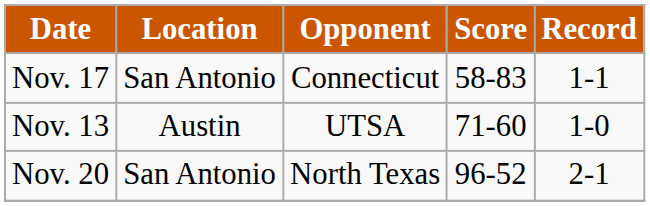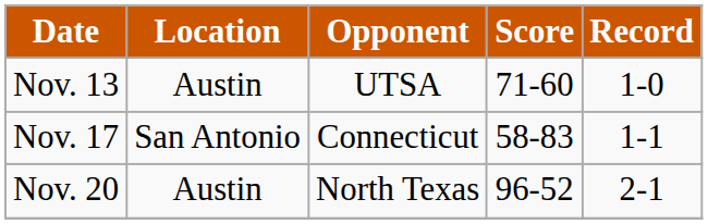 <table class="wikitable" style="text-align:center">
 <tr>
 <th style="background:#CC5500;color:#FFFFFF;">Date</th>
 <th style="background:#CC5500;color:#FFFFFF;">Location</th>
 <th style="background:#CC5500;color:#FFFFFF;">Opponent</th>
 <th style="background:#CC5500;color:#FFFFFF;">Score</th>
 <th style="background:#CC5500;color:#FFFFFF;">Record</th>
 </tr>
 <tr>
+<td>Nov. 13</td>
+<td>Austin</td>
+<td>UTSA</td>
+<td>71-60</td>
+<td>1-0</td>
+</tr>
+<tr>
 <td>Nov. 17</td>
 <td>San Antonio</td>
 <td>Connecticut</td>
 <td>58-83</td>
 <td>1-1</td>
 </tr>
 <tr>
-<td>Nov. 13</td>
+<td>Nov. 20</td>
 <td>Austin</td>
-<td>UTSA</td>
-<td>71-60</td>
-<td>1-0</td>
-</tr>
-<tr>
-<td>Nov. 20</td>
-<td>San Antonio</td>
 <td>North Texas</td>
 <td>96-52</td>
 <td>2-1</td>
 </tr>
 <tr>
 </tr>
 </table>
